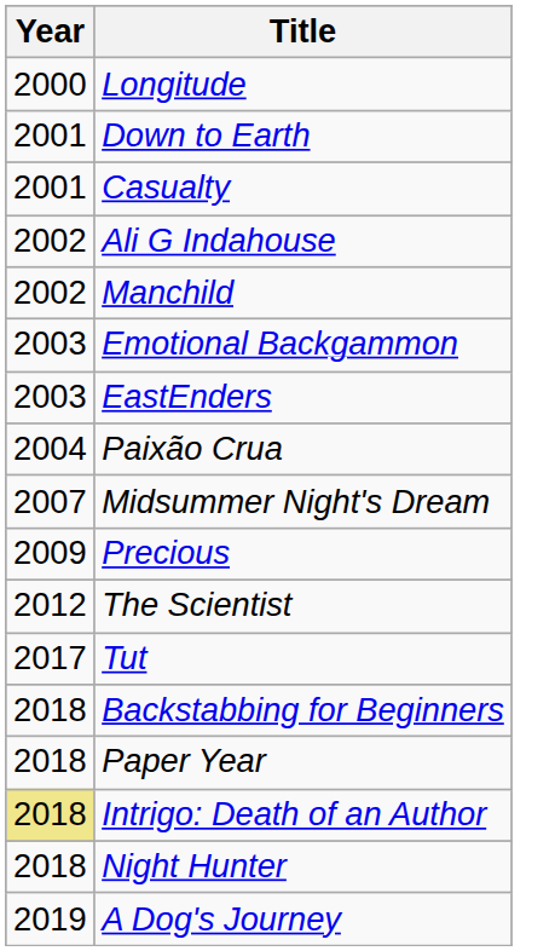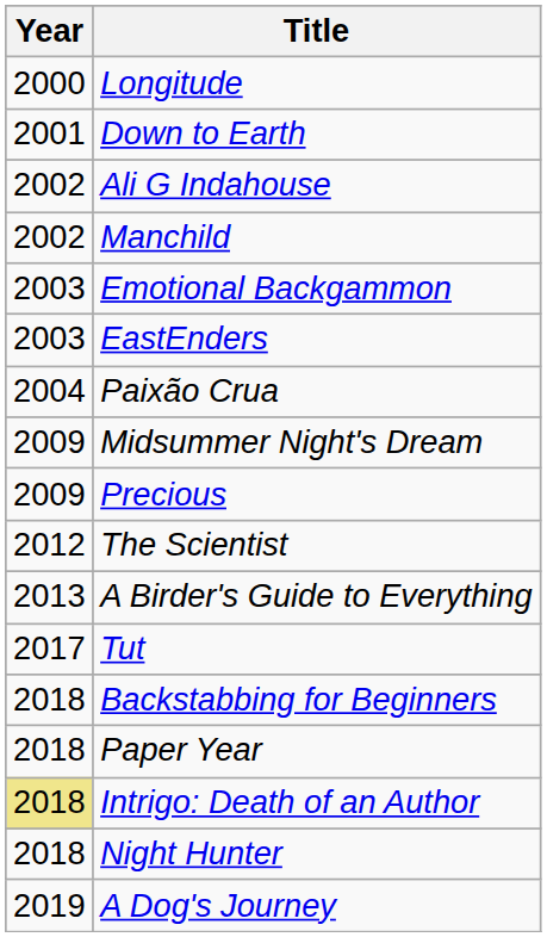 <table class="wikitable">
 <tr>
 <th>Year</th>
 <th>Title</th>
 </tr>
 <tr>
 <td>2000</td>
 <td><em><a href='#'>Longitude</a></em></td>
 </tr>
 <tr>
 <td>2001</td>
 <td><em><a href='#'>Down to Earth</a></em></td>
-</tr>
-<tr>
-<td>2001</td>
-<td><em><a href='#'>Casualty</a></em></td>
 </tr>
 <tr>
 <td>2002</td>
 <td><em><a href='#'>Ali G Indahouse</a></em></td>
 </tr>
 <tr>
 <td>2002</td>
 <td><em><a href='#'>Manchild</a></em></td>
 </tr>
 <tr>
 <td>2003</td>
 <td><em><a href='#'>Emotional Backgammon</a></em></td>
 </tr>
 <tr>
 <td>2003</td>
 <td><em><a href='#'>EastEnders</a></em></td>
 </tr>
 <tr>
 <td>2004</td>
 <td><em>Paixão Crua</em></td>
 </tr>
 <tr>
-<td>2007</td>
+<td>2009</td>
 <td><em>Midsummer Night's Dream</em></td>
 </tr>
 <tr>
 <td>2009</td>
 <td><em><a href='#'>Precious</a></em></td>
 </tr>
 <tr>
 <td>2012</td>
 <td><em>The Scientist</em></td>
+</tr>
+<tr>
+<td>2013</td>
+<td><em>A Birder's Guide to Everything</em></td>
 </tr>
 <tr>
 <td>2017</td>
 <td><em><a href='#'>Tut</a></em></td>
 </tr>
 <tr>
 <td>2018</td>
 <td><em><a href='#'>Backstabbing for Beginners</a></em></td>
 </tr>
 <tr>
 <td>2018</td>
 <td><em>Paper Year</em></td>
 </tr>
 <tr>
 <td style="background: khaki;">2018</td>
 <td><em><a href='#'>Intrigo: Death of an Author</a></em></td>
 </tr>
 <tr>
 <td>2018</td>
 <td><em><a href='#'>Night Hunter</a></em></td>
 </tr>
 <tr>
 <td>2019</td>
 <td><em><a href='#'>A Dog's Journey</a></em></td>
 </tr>
 <tr>
 </tr>
 </table>
